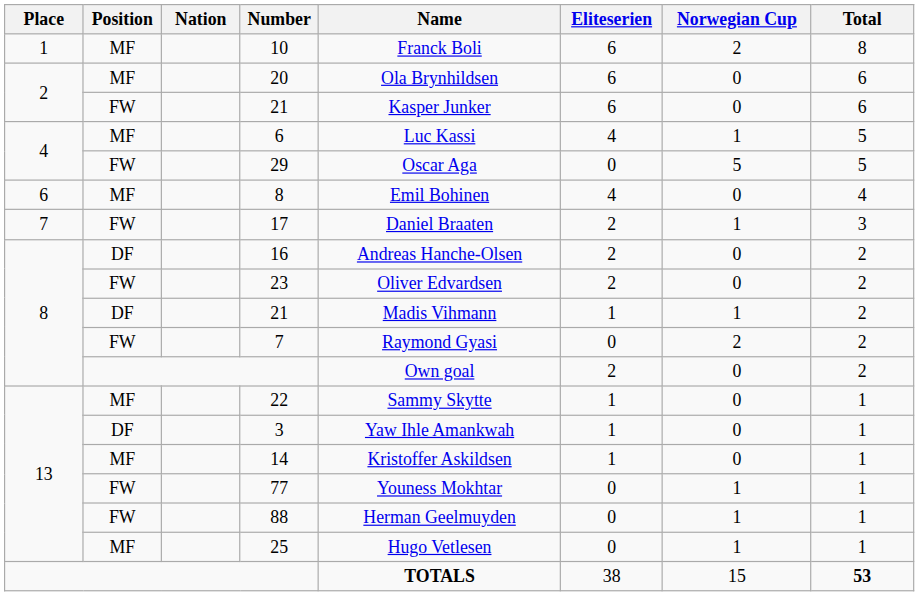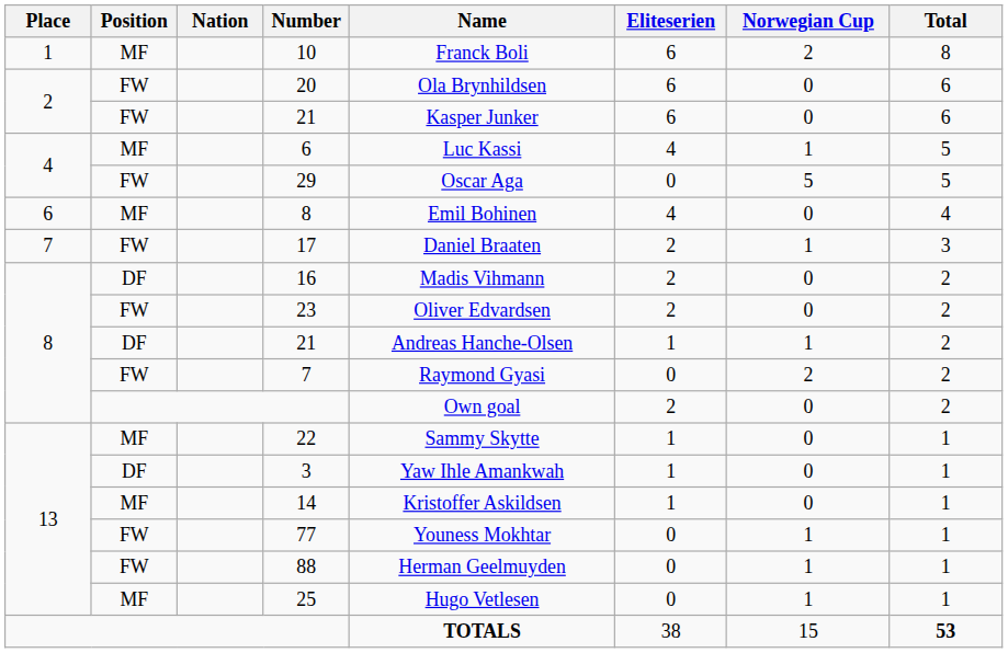 <table class="wikitable" style="font-size: 95%; text-align: center;">
 <tr>
 <th width=60>Place</th>
 <th width=60>Position</th>
 <th width=60>Nation</th>
 <th width=60>Number</th>
 <th width=200>Name</th>
 <th width=80><a href='#'>Eliteserien</a></th>
 <th width=120><a href='#'>Norwegian Cup</a></th>
 <th width=80><strong>Total</strong></th>
 </tr>
 <tr>
 <td>1</td>
 <td>MF</td>
 <td></td>
 <td>10</td>
 <td><a href='#'>Franck Boli</a></td>
 <td>6</td>
 <td>2</td>
 <td>8</td>
 </tr>
 <tr>
 <td rowspan="2">2</td>
-<td>MF</td>
+<td>FW</td>
 <td></td>
 <td>20</td>
 <td><a href='#'>Ola Brynhildsen</a></td>
 <td>6</td>
 <td>0</td>
 <td>6</td>
 </tr>
 <tr>
 <td>FW</td>
 <td></td>
 <td>21</td>
 <td><a href='#'>Kasper Junker</a></td>
 <td>6</td>
 <td>0</td>
 <td>6</td>
 </tr>
 <tr>
 <td rowspan="2">4</td>
 <td>MF</td>
 <td></td>
 <td>6</td>
 <td><a href='#'>Luc Kassi</a></td>
 <td>4</td>
 <td>1</td>
 <td>5</td>
 </tr>
 <tr>
 <td>FW</td>
 <td></td>
 <td>29</td>
 <td><a href='#'>Oscar Aga</a></td>
 <td>0</td>
 <td>5</td>
 <td>5</td>
 </tr>
 <tr>
 <td>6</td>
 <td>MF</td>
 <td></td>
 <td>8</td>
 <td><a href='#'>Emil Bohinen</a></td>
 <td>4</td>
 <td>0</td>
 <td>4</td>
 </tr>
 <tr>
 <td>7</td>
 <td>FW</td>
 <td></td>
 <td>17</td>
 <td><a href='#'>Daniel Braaten</a></td>
 <td>2</td>
 <td>1</td>
 <td>3</td>
 </tr>
 <tr>
 <td rowspan="5">8</td>
 <td>DF</td>
 <td></td>
 <td>16</td>
-<td><a href='#'>Andreas Hanche-Olsen</a></td>
+<td><a href='#'>Madis Vihmann</a></td>
 <td>2</td>
 <td>0</td>
 <td>2</td>
 </tr>
 <tr>
 <td>FW</td>
 <td></td>
 <td>23</td>
 <td><a href='#'>Oliver Edvardsen</a></td>
 <td>2</td>
 <td>0</td>
 <td>2</td>
 </tr>
 <tr>
 <td>DF</td>
 <td></td>
 <td>21</td>
-<td><a href='#'>Madis Vihmann</a></td>
+<td><a href='#'>Andreas Hanche-Olsen</a></td>
 <td>1</td>
 <td>1</td>
 <td>2</td>
 </tr>
 <tr>
 <td>FW</td>
 <td></td>
 <td>7</td>
 <td><a href='#'>Raymond Gyasi</a></td>
 <td>0</td>
 <td>2</td>
 <td>2</td>
 </tr>
 <tr>
 <td colspan="3"></td>
 <td><a href='#'>Own goal</a></td>
 <td>2</td>
 <td>0</td>
 <td>2</td>
 </tr>
 <tr>
 <td rowspan="6">13</td>
 <td>MF</td>
 <td></td>
 <td>22</td>
 <td><a href='#'>Sammy Skytte</a></td>
 <td>1</td>
 <td>0</td>
 <td>1</td>
 </tr>
 <tr>
 <td>DF</td>
 <td></td>
 <td>3</td>
 <td><a href='#'>Yaw Ihle Amankwah</a></td>
 <td>1</td>
 <td>0</td>
 <td>1</td>
 </tr>
 <tr>
 <td>MF</td>
 <td></td>
 <td>14</td>
 <td><a href='#'>Kristoffer Askildsen</a></td>
 <td>1</td>
 <td>0</td>
 <td>1</td>
 </tr>
 <tr>
 <td>FW</td>
 <td></td>
 <td>77</td>
 <td><a href='#'>Youness Mokhtar</a></td>
 <td>0</td>
 <td>1</td>
 <td>1</td>
 </tr>
 <tr>
 <td>FW</td>
 <td></td>
 <td>88</td>
 <td><a href='#'>Herman Geelmuyden</a></td>
 <td>0</td>
 <td>1</td>
 <td>1</td>
 </tr>
 <tr>
 <td>MF</td>
 <td></td>
 <td>25</td>
 <td><a href='#'>Hugo Vetlesen</a></td>
 <td>0</td>
 <td>1</td>
 <td>1</td>
 </tr>
 <tr>
 <td colspan="4"></td>
 <td><strong>TOTALS</strong></td>
 <td>38</td>
 <td>15</td>
 <td><strong>53</strong></td>
 </tr>
 </table>
